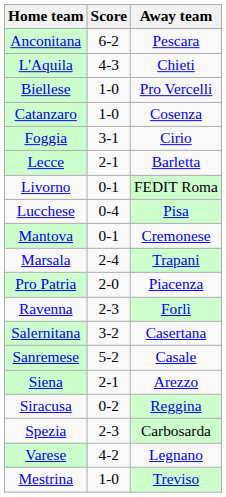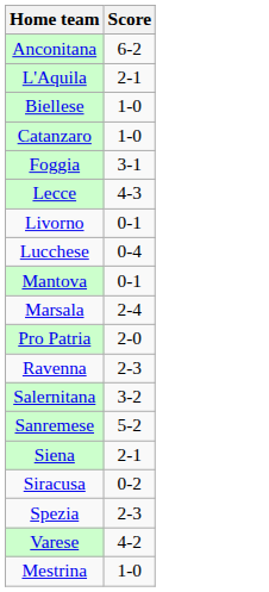 <table class="wikitable" style="text-align: center">
 <tr>
 <th>Home team</th>
 <th>Score</th>
-<th>Away team</th>
 </tr>
 <tr>
 <td bgcolor="ccffcc"><a href='#'>Anconitana</a></td>
 <td>6-2</td>
-<td><a href='#'>Pescara</a></td>
 </tr>
 <tr>
 <td bgcolor="ccffcc"><a href='#'>L'Aquila</a></td>
-<td>4-3</td>
-<td><a href='#'>Chieti</a></td>
+<td>2-1</td>
 </tr>
 <tr>
 <td bgcolor="ccffcc"><a href='#'>Biellese</a></td>
 <td>1-0</td>
-<td><a href='#'>Pro Vercelli</a></td>
 </tr>
 <tr>
 <td bgcolor="ccffcc"><a href='#'>Catanzaro</a></td>
 <td>1-0</td>
-<td><a href='#'>Cosenza</a></td>
 </tr>
 <tr>
 <td bgcolor="ccffcc"><a href='#'>Foggia</a></td>
 <td>3-1</td>
-<td><a href='#'>Cirio</a></td>
 </tr>
 <tr>
 <td bgcolor="ccffcc"><a href='#'>Lecce</a></td>
-<td>2-1</td>
-<td><a href='#'>Barletta</a></td>
+<td>4-3</td>
 </tr>
 <tr>
 <td><a href='#'>Livorno</a></td>
 <td>0-1</td>
-<td bgcolor="ccffcc">FEDIT Roma</td>
 </tr>
 <tr>
 <td><a href='#'>Lucchese</a></td>
 <td>0-4</td>
-<td bgcolor="ccffcc"><a href='#'>Pisa</a></td>
 </tr>
 <tr>
 <td bgcolor="ccffcc"><a href='#'>Mantova</a></td>
 <td>0-1</td>
-<td><a href='#'>Cremonese</a></td>
 </tr>
 <tr>
 <td><a href='#'>Marsala</a></td>
 <td>2-4</td>
-<td bgcolor="ccffcc"><a href='#'>Trapani</a></td>
 </tr>
 <tr>
 <td bgcolor="ccffcc"><a href='#'>Pro Patria</a></td>
 <td>2-0</td>
-<td><a href='#'>Piacenza</a></td>
 </tr>
 <tr>
 <td><a href='#'>Ravenna</a></td>
 <td>2-3</td>
-<td bgcolor="ccffcc"><a href='#'>Forlì</a></td>
 </tr>
 <tr>
 <td bgcolor="ccffcc"><a href='#'>Salernitana</a></td>
 <td>3-2</td>
-<td><a href='#'>Casertana</a></td>
 </tr>
 <tr>
 <td bgcolor="ccffcc"><a href='#'>Sanremese</a></td>
 <td>5-2</td>
-<td><a href='#'>Casale</a></td>
 </tr>
 <tr>
 <td bgcolor="ccffcc"><a href='#'>Siena</a></td>
 <td>2-1</td>
-<td><a href='#'>Arezzo</a></td>
 </tr>
 <tr>
 <td><a href='#'>Siracusa</a></td>
 <td>0-2</td>
-<td bgcolor="ccffcc"><a href='#'>Reggina</a></td>
 </tr>
 <tr>
 <td><a href='#'>Spezia</a></td>
 <td>2-3</td>
-<td bgcolor="ccffcc">Carbosarda</td>
 </tr>
 <tr>
 <td bgcolor="ccffcc"><a href='#'>Varese</a></td>
 <td>4-2</td>
-<td><a href='#'>Legnano</a></td>
 </tr>
 <tr>
 <td><a href='#'>Mestrina</a></td>
 <td>1-0</td>
-<td bgcolor="ccffcc"><a href='#'>Treviso</a></td>
 </tr>
 </table>
